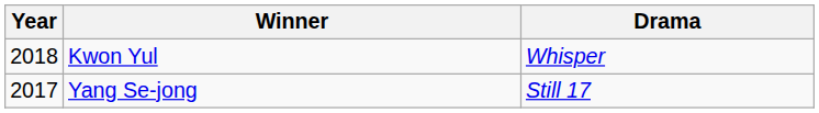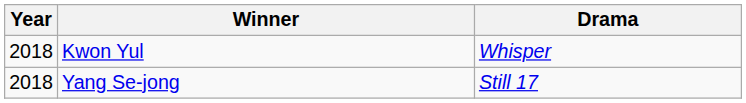 <table class="wikitable" style="width:600px">
 <tr>
 <th width=10>Year</th>
 <th>Winner</th>
 <th>Drama</th>
 </tr>
 <tr>
 <td>2018</td>
 <td><a href='#'>Kwon Yul</a></td>
 <td><em><a href='#'>Whisper</a></em></td>
 </tr>
 <tr>
-<td>2017</td>
+<td>2018</td>
 <td><a href='#'>Yang Se-jong</a></td>
 <td><em><a href='#'>Still 17</a></em></td>
 </tr>
 </table>
